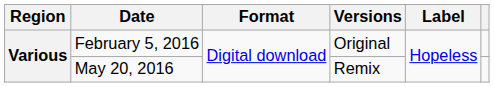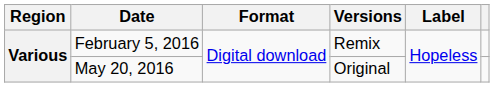 <table class="wikitable plainrowheaders">
 <tr>
 <th scope="col">Region</th>
 <th scope="col">Date</th>
 <th scope="col">Format</th>
 <th scope="col">Versions</th>
 <th scope="col">Label</th>
 <th scope="col"></th>
 </tr>
 <tr>
 <th scope="row" rowspan="2">Various</th>
 <td>February 5, 2016</td>
 <td rowspan="2"><a href='#'>Digital download</a></td>
-<td>Original</td>
+<td>Remix</td>
 <td rowspan="2"><a href='#'>Hopeless</a></td>
 <td align="center"></td>
 </tr>
 <tr>
 <td>May 20, 2016</td>
-<td>Remix</td>
+<td>Original</td>
 <td align="center"></td>
 </tr>
 </table>
